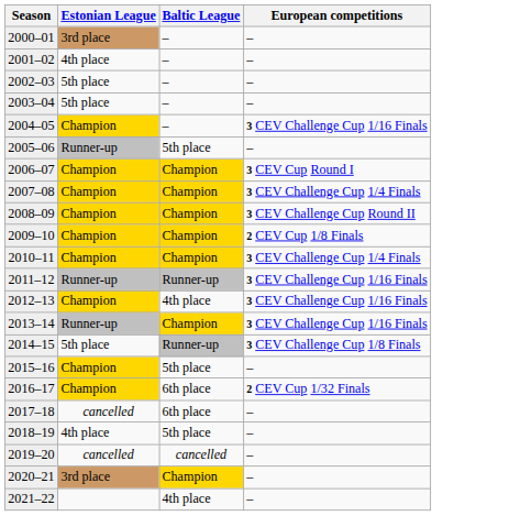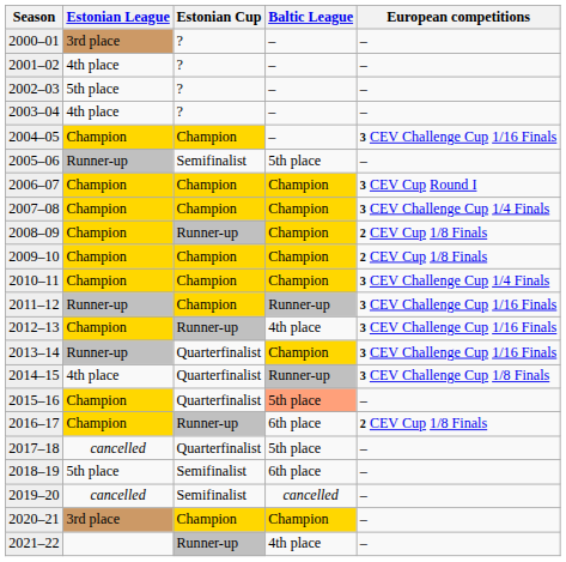 <table class="wikitable" style="font-size:85%; text-align:center">
 <tr>
 <th>Season</th>
 <th><a href='#'>Estonian League</a></th>
+<th>Estonian Cup</th>
 <th><a href='#'>Baltic League</a></th>
 <th>European competitions</th>
 </tr>
 <tr>
 <td bgcolor=#efefef>2000–01</td>
 <td align=left bgcolor=#cc9966>3rd place</td>
+<td align=left>?</td>
 <td align=left>–</td>
 <td align=left>–</td>
 </tr>
 <tr>
 <td bgcolor=#efefef>2001–02</td>
 <td align=left>4th place</td>
+<td align=left>?</td>
 <td align=left>–</td>
 <td align=left>–</td>
 </tr>
 <tr>
 <td bgcolor=#efefef>2002–03</td>
 <td align=left>5th place</td>
+<td align=left>?</td>
 <td align=left>–</td>
 <td align=left>–</td>
 </tr>
 <tr>
 <td bgcolor=#efefef>2003–04</td>
-<td align=left>5th place</td>
+<td align=left>4th place</td>
+<td align=left>?</td>
 <td align=left>–</td>
 <td align=left>–</td>
 </tr>
 <tr>
 <td bgcolor=#efefef>2004–05</td>
+<td align=left bgcolor=gold>Champion</td>
 <td align=left bgcolor=gold>Champion</td>
 <td align=left>–</td>
 <td align=left><small><strong>3</strong></small> <a href='#'>CEV Challenge Cup</a> <a href='#'>1/16 Finals</a></td>
 </tr>
 <tr>
 <td bgcolor=#efefef>2005–06</td>
 <td align=left bgcolor=silver>Runner-up</td>
+<td align=left>Semifinalist</td>
 <td align=left>5th place</td>
 <td align=left>–</td>
 </tr>
 <tr>
 <td bgcolor=#efefef>2006–07</td>
+<td align=left bgcolor=gold>Champion</td>
 <td align=left bgcolor=gold>Champion</td>
 <td align=left bgcolor=gold>Champion</td>
 <td align=left><small><strong>3</strong></small> <a href='#'>CEV Cup</a> <a href='#'>Round I</a></td>
 </tr>
 <tr>
 <td bgcolor=#efefef>2007–08</td>
 <td align=left bgcolor=gold>Champion</td>
 <td align=left bgcolor=gold>Champion</td>
+<td align=left bgcolor=gold>Champion</td>
 <td align=left><small><strong>3</strong></small> <a href='#'>CEV Challenge Cup</a> <a href='#'>1/4 Finals</a></td>
 </tr>
 <tr>
 <td bgcolor=#efefef>2008–09</td>
 <td align=left bgcolor=gold>Champion</td>
+<td align=left bgcolor=silver>Runner-up</td>
 <td align=left bgcolor=gold>Champion</td>
-<td align=left><small><strong>3</strong></small> <a href='#'>CEV Challenge Cup</a> <a href='#'>Round II</a></td>
+<td align=left><small><strong>2</strong></small> <a href='#'>CEV Cup</a> <a href='#'>1/8 Finals</a></td>
 </tr>
 <tr>
 <td bgcolor=#efefef>2009–10</td>
+<td align=left bgcolor=gold>Champion</td>
 <td align=left bgcolor=gold>Champion</td>
 <td align=left bgcolor=gold>Champion</td>
 <td align=left><small><strong>2</strong></small> <a href='#'>CEV Cup</a> <a href='#'>1/8 Finals</a></td>
 </tr>
 <tr>
 <td bgcolor=#efefef>2010–11</td>
 <td align=left bgcolor=gold>Champion</td>
 <td align=left bgcolor=gold>Champion</td>
+<td align=left bgcolor=gold>Champion</td>
 <td align=left><small><strong>3</strong></small> <a href='#'>CEV Challenge Cup</a> <a href='#'>1/4 Finals</a></td>
 </tr>
 <tr>
 <td bgcolor=#efefef>2011–12</td>
 <td align=left bgcolor=silver>Runner-up</td>
+<td align=left bgcolor=gold>Champion</td>
 <td align=left bgcolor=silver>Runner-up</td>
 <td align=left><small><strong>3</strong></small> <a href='#'>CEV Challenge Cup</a> <a href='#'>1/16 Finals</a></td>
 </tr>
 <tr>
 <td bgcolor=#efefef>2012–13</td>
 <td align=left bgcolor=gold>Champion</td>
+<td align=left bgcolor=silver>Runner-up</td>
 <td align=left>4th place</td>
 <td align=left><small><strong>3</strong></small> <a href='#'>CEV Challenge Cup</a> <a href='#'>1/16 Finals</a></td>
 </tr>
 <tr>
 <td bgcolor=#efefef>2013–14</td>
 <td align=left bgcolor=silver>Runner-up</td>
+<td align=left>Quarterfinalist</td>
 <td align=left bgcolor=gold>Champion</td>
 <td align=left><small><strong>3</strong></small> <a href='#'>CEV Challenge Cup</a> <a href='#'>1/16 Finals</a></td>
 </tr>
 <tr>
 <td bgcolor=#efefef>2014–15</td>
-<td align=left>5th place</td>
+<td align=left>4th place</td>
+<td align=left>Quarterfinalist</td>
 <td align=left bgcolor=silver>Runner-up</td>
 <td align=left><small><strong>3</strong></small> <a href='#'>CEV Challenge Cup</a> <a href='#'>1/8 Finals</a></td>
 </tr>
 <tr>
 <td bgcolor=#efefef>2015–16</td>
 <td align=left bgcolor=gold>Champion</td>
-<td align=left>5th place</td>
+<td align=left>Quarterfinalist</td>
+<td align=left style="background: lightsalmon;">5th place</td>
 <td align=left>–</td>
 </tr>
 <tr>
 <td bgcolor=#efefef>2016–17</td>
 <td align=left bgcolor=gold>Champion</td>
+<td align=left bgcolor=silver>Runner-up</td>
 <td align=left>6th place</td>
-<td align=left><small><strong>2</strong></small> <a href='#'>CEV Cup</a> <a href='#'>1/32 Finals</a></td>
+<td align=left><small><strong>2</strong></small> <a href='#'>CEV Cup</a> <a href='#'>1/8 Finals</a></td>
 </tr>
 <tr>
 <td bgcolor=#efefef>2017–18</td>
 <td><em>cancelled</em></td>
-<td align=left>6th place</td>
+<td align=left>Quarterfinalist</td>
+<td align=left>5th place</td>
 <td align=left>–</td>
 </tr>
 <tr>
 <td bgcolor=#efefef>2018–19</td>
-<td align=left>4th place</td>
 <td align=left>5th place</td>
+<td align=left>Semifinalist</td>
+<td align=left>6th place</td>
 <td align=left>–</td>
 </tr>
 <tr>
 <td bgcolor=#efefef>2019–20</td>
 <td><em>cancelled</em></td>
+<td align=left>Semifinalist</td>
 <td><em>cancelled</em></td>
 <td align=left>–</td>
 </tr>
 <tr>
 <td bgcolor=#efefef>2020–21</td>
 <td align=left bgcolor=#cc9966>3rd place</td>
 <td align=left bgcolor=gold>Champion</td>
+<td align=left bgcolor=gold>Champion</td>
 <td align=left>–</td>
 </tr>
 <tr>
 <td bgcolor=#efefef>2021–22</td>
 <td></td>
+<td align=left bgcolor=silver>Runner-up</td>
 <td align=left>4th place</td>
 <td align=left>–</td>
 </tr>
 </table>
